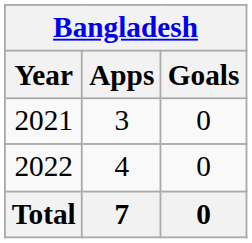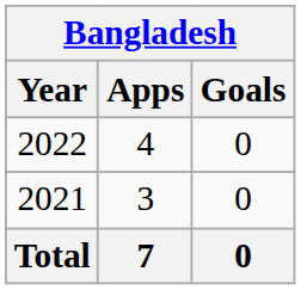 <table class="wikitable" style="text-align:center">
 <tr>
 <th colspan=3><a href='#'>Bangladesh</a></th>
 </tr>
 <tr>
 <th>Year</th>
 <th>Apps</th>
 <th>Goals</th>
 </tr>
 <tr>
-<td>2021</td>
-<td>3</td>
+<td>2022</td>
+<td>4</td>
 <td>0</td>
 </tr>
 <tr>
-<td>2022</td>
-<td>4</td>
+<td>2021</td>
+<td>3</td>
 <td>0</td>
 </tr>
 <tr>
 <th>Total</th>
 <th>7</th>
 <th>0</th>
 </tr>
 </table>
